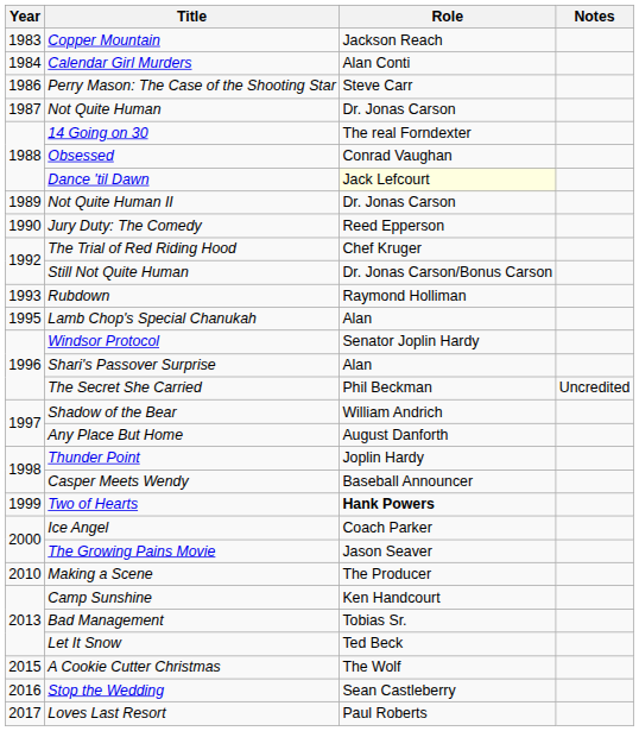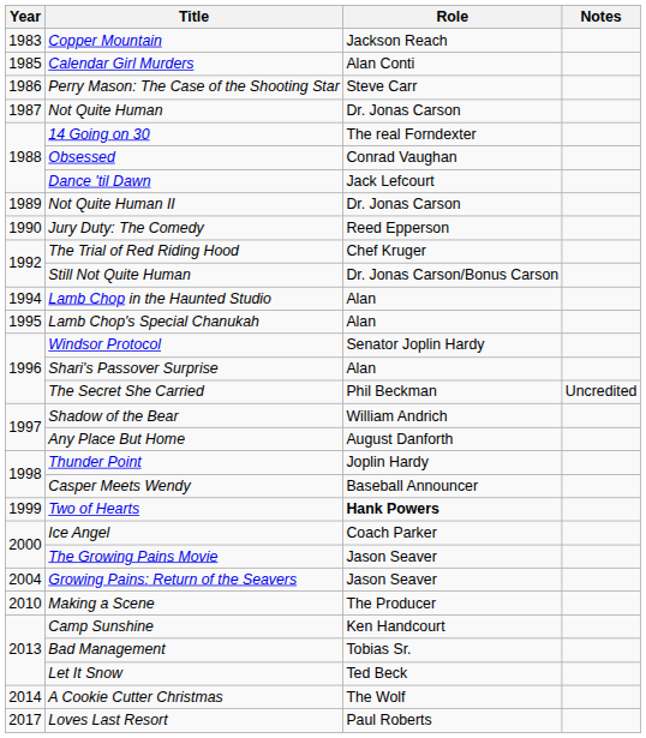 <table class="wikitable sortable">
 <tr style="text-align:center;">
 <th>Year</th>
 <th>Title</th>
 <th>Role</th>
 <th class="unsortable">Notes</th>
 </tr>
 <tr>
 <td>1983</td>
 <td><em><a href='#'>Copper Mountain</a></em></td>
 <td>Jackson Reach</td>
 <td></td>
 </tr>
 <tr>
-<td>1984</td>
+<td>1985</td>
 <td><em><a href='#'>Calendar Girl Murders</a></em></td>
 <td>Alan Conti</td>
 <td></td>
 </tr>
 <tr>
 <td>1986</td>
 <td><em>Perry Mason: The Case of the Shooting Star</em></td>
 <td>Steve Carr</td>
 <td></td>
 </tr>
 <tr>
 <td>1987</td>
 <td><em>Not Quite Human</em></td>
 <td>Dr. Jonas Carson</td>
 <td></td>
 </tr>
 <tr>
 <td rowspan="3">1988</td>
 <td><em><a href='#'>14 Going on 30</a></em></td>
 <td>The real Forndexter</td>
 <td></td>
 </tr>
 <tr>
 <td><em><a href='#'>Obsessed</a></em></td>
 <td>Conrad Vaughan</td>
 <td></td>
 </tr>
 <tr>
 <td><em><a href='#'>Dance 'til Dawn</a></em></td>
-<td style="background: lightyellow;">Jack Lefcourt</td>
+<td>Jack Lefcourt</td>
 <td></td>
 </tr>
 <tr>
 <td>1989</td>
 <td><em>Not Quite Human II</em></td>
 <td>Dr. Jonas Carson</td>
 <td></td>
 </tr>
 <tr>
 <td>1990</td>
 <td><em>Jury Duty: The Comedy</em></td>
 <td>Reed Epperson</td>
 <td></td>
 </tr>
 <tr>
 <td rowspan="2">1992</td>
 <td data-sort-value="Trial of Red Riding Hood, The"><em>The Trial of Red Riding Hood</em></td>
 <td>Chef Kruger</td>
 <td></td>
 </tr>
 <tr>
 <td><em>Still Not Quite Human</em></td>
 <td>Dr. Jonas Carson/Bonus Carson</td>
 <td></td>
 </tr>
 <tr>
-<td>1993</td>
-<td><em>Rubdown</em></td>
-<td>Raymond Holliman</td>
+<td>1994</td>
+<td><em><a href='#'>Lamb Chop</a> in the Haunted Studio</em></td>
+<td>Alan</td>
 <td></td>
 </tr>
 <tr>
 <td>1995</td>
 <td><em>Lamb Chop's Special Chanukah</em></td>
 <td>Alan</td>
 <td></td>
 </tr>
 <tr>
 <td rowspan="3">1996</td>
 <td><em><a href='#'>Windsor Protocol</a></em></td>
 <td>Senator Joplin Hardy</td>
 <td></td>
 </tr>
 <tr>
 <td><em>Shari's Passover Surprise</em></td>
 <td>Alan</td>
 <td></td>
 </tr>
 <tr>
 <td data-sort-value="Secret She Carried, The"><em>The Secret She Carried</em></td>
 <td>Phil Beckman</td>
 <td>Uncredited</td>
 </tr>
 <tr>
 <td rowspan="2">1997</td>
 <td><em>Shadow of the Bear</em></td>
 <td>William Andrich</td>
 <td></td>
 </tr>
 <tr>
 <td><em>Any Place But Home</em></td>
 <td>August Danforth</td>
 <td></td>
 </tr>
 <tr>
 <td rowspan="2">1998</td>
 <td><em><a href='#'>Thunder Point</a></em></td>
 <td>Joplin Hardy</td>
 <td></td>
 </tr>
 <tr>
 <td><em>Casper Meets Wendy</em></td>
 <td>Baseball Announcer</td>
 <td></td>
 </tr>
 <tr>
 <td>1999</td>
 <td><em><a href='#'>Two of Hearts</a></em></td>
 <td><strong>Hank Powers</strong></td>
 <td></td>
 </tr>
 <tr>
 <td rowspan="2">2000</td>
 <td><em>Ice Angel</em></td>
 <td>Coach Parker</td>
 <td></td>
 </tr>
 <tr>
 <td data-sort-value="Growing Pains Movie, The"><em><a href='#'>The Growing Pains Movie</a></em></td>
 <td>Jason Seaver</td>
 <td></td>
 </tr>
 <tr>
+<td>2004</td>
+<td><em><a href='#'>Growing Pains: Return of the Seavers</a></em></td>
+<td>Jason Seaver</td>
+<td></td>
+</tr>
+<tr>
 <td>2010</td>
 <td><em>Making a Scene</em></td>
 <td>The Producer</td>
 <td></td>
 </tr>
 <tr>
 <td rowspan="3">2013</td>
 <td><em>Camp Sunshine</em></td>
 <td>Ken Handcourt</td>
 <td></td>
 </tr>
 <tr>
 <td><em>Bad Management</em></td>
 <td>Tobias Sr.</td>
 <td></td>
 </tr>
 <tr>
 <td><em>Let It Snow</em></td>
 <td>Ted Beck</td>
 <td></td>
 </tr>
 <tr>
-<td>2015</td>
+<td>2014</td>
 <td data-sort-value="Cookie Cutter Christmas, A"><em>A Cookie Cutter Christmas</em></td>
 <td>The Wolf</td>
-<td></td>
-</tr>
-<tr>
-<td>2016</td>
-<td><em><a href='#'>Stop the Wedding</a></em></td>
-<td>Sean Castleberry</td>
 <td></td>
 </tr>
 <tr>
 <td>2017</td>
 <td><em>Loves Last Resort</em></td>
 <td>Paul Roberts</td>
 <td></td>
 </tr>
 </table>
